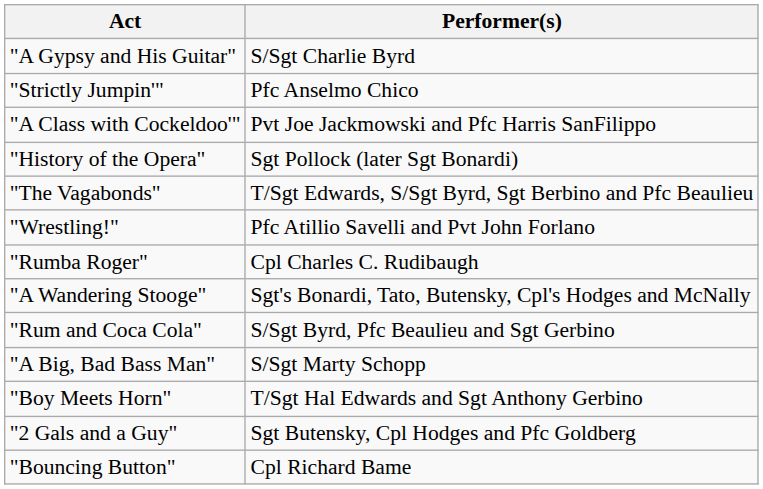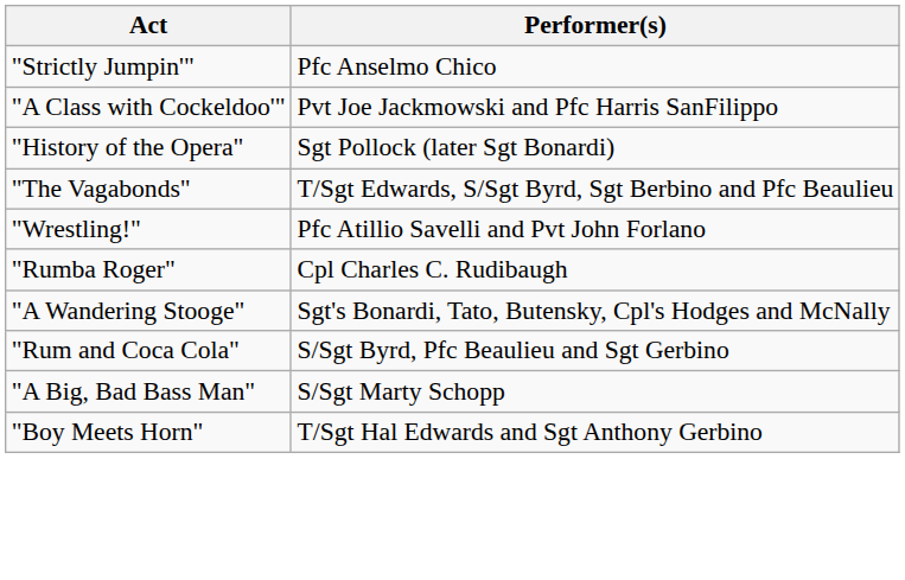 <table class="wikitable">
 <tr>
 <th>Act</th>
 <th>Performer(s)</th>
-</tr>
-<tr>
-<td>"A Gypsy and His Guitar"</td>
-<td>S/Sgt Charlie Byrd</td>
 </tr>
 <tr>
 <td>"Strictly Jumpin'"</td>
 <td>Pfc Anselmo Chico</td>
 </tr>
 <tr>
 <td>"A Class with Cockeldoo'"</td>
 <td>Pvt Joe Jackmowski and Pfc Harris SanFilippo</td>
 </tr>
 <tr>
 <td>"History of the Opera"</td>
 <td>Sgt Pollock (later Sgt Bonardi)</td>
 </tr>
 <tr>
 <td>"The Vagabonds"</td>
 <td>T/Sgt Edwards, S/Sgt Byrd, Sgt Berbino and Pfc Beaulieu</td>
 </tr>
 <tr>
 <td>"Wrestling!"</td>
 <td>Pfc Atillio Savelli and Pvt John Forlano</td>
 </tr>
 <tr>
 <td>"Rumba Roger"</td>
 <td>Cpl Charles C. Rudibaugh</td>
 </tr>
 <tr>
 <td>"A Wandering Stooge"</td>
 <td>Sgt's Bonardi, Tato, Butensky, Cpl's Hodges and McNally</td>
 </tr>
 <tr>
 <td>"Rum and Coca Cola"</td>
 <td>S/Sgt Byrd, Pfc Beaulieu and Sgt Gerbino</td>
 </tr>
 <tr>
 <td>"A Big, Bad Bass Man"</td>
 <td>S/Sgt Marty Schopp</td>
 </tr>
 <tr>
 <td>"Boy Meets Horn"</td>
 <td>T/Sgt Hal Edwards and Sgt Anthony Gerbino</td>
 </tr>
-<tr>
-<td>"2 Gals and a Guy"</td>
-<td>Sgt Butensky, Cpl Hodges and Pfc Goldberg</td>
-</tr>
-<tr>
-<td>"Bouncing Button"</td>
-<td>Cpl Richard Bame</td>
-</tr>
 </table>
